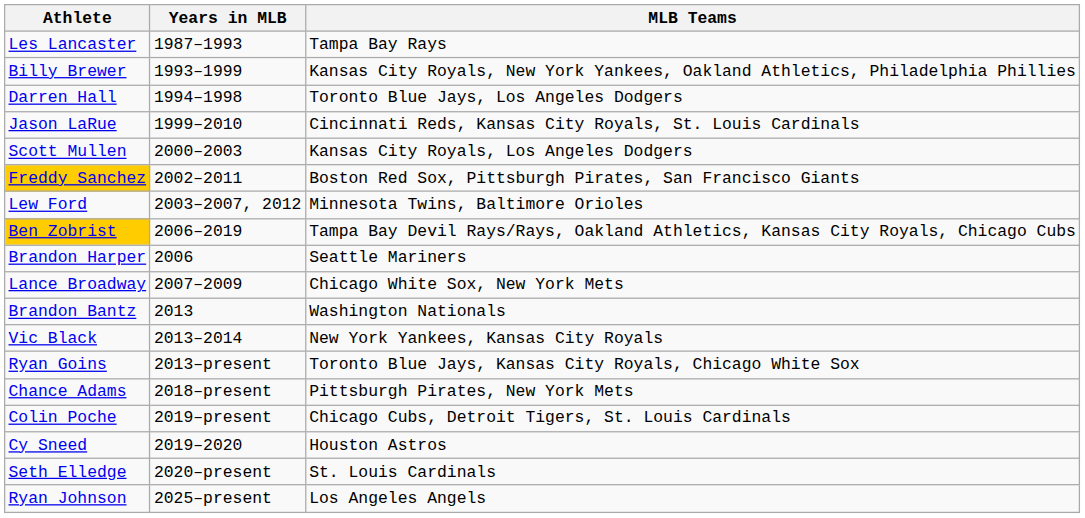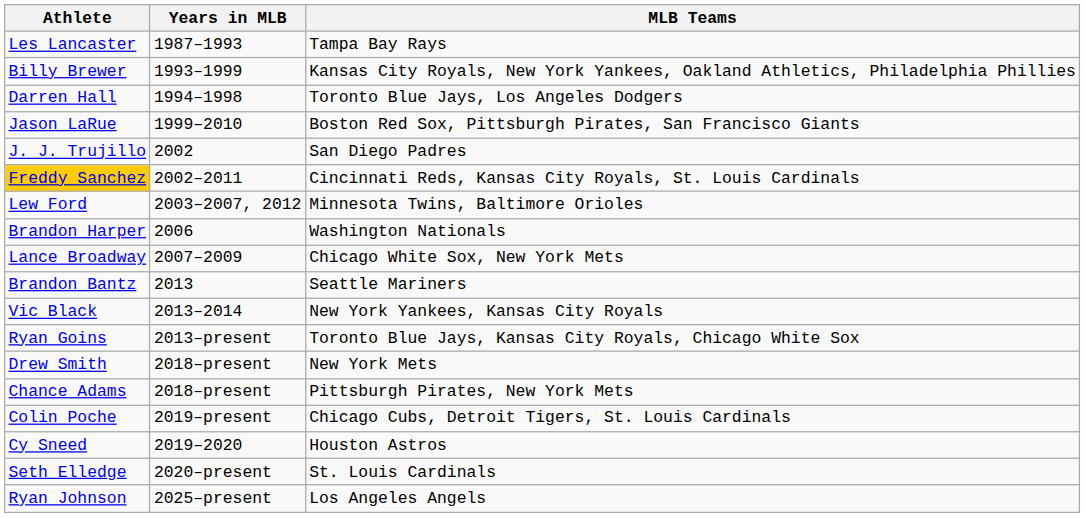 <table class="wikitable">
 <tr>
 <th>Athlete</th>
 <th>Years in MLB</th>
 <th>MLB Teams</th>
 </tr>
 <tr>
 <td><a href='#'>Les Lancaster</a></td>
 <td>1987–1993</td>
 <td>Tampa Bay Rays</td>
 </tr>
 <tr>
 <td><a href='#'>Billy Brewer</a></td>
 <td>1993–1999</td>
 <td>Kansas City Royals, New York Yankees, Oakland Athletics, Philadelphia Phillies</td>
 </tr>
 <tr>
 <td><a href='#'>Darren Hall</a></td>
 <td>1994–1998</td>
 <td>Toronto Blue Jays, Los Angeles Dodgers</td>
 </tr>
 <tr>
 <td><a href='#'>Jason LaRue</a></td>
 <td>1999–2010</td>
-<td>Cincinnati Reds, Kansas City Royals, St. Louis Cardinals</td>
+<td>Boston Red Sox, Pittsburgh Pirates, San Francisco Giants</td>
 </tr>
 <tr>
-<td><a href='#'>Scott Mullen</a></td>
-<td>2000–2003</td>
-<td>Kansas City Royals, Los Angeles Dodgers</td>
+<td><a href='#'>J. J. Trujillo</a></td>
+<td>2002</td>
+<td>San Diego Padres</td>
 </tr>
 <tr>
 <td bgcolor="#FFCC00"><a href='#'>Freddy Sanchez</a></td>
 <td>2002–2011</td>
-<td>Boston Red Sox, Pittsburgh Pirates, San Francisco Giants</td>
+<td>Cincinnati Reds, Kansas City Royals, St. Louis Cardinals</td>
 </tr>
 <tr>
 <td><a href='#'>Lew Ford</a></td>
 <td>2003–2007, 2012</td>
 <td>Minnesota Twins, Baltimore Orioles</td>
 </tr>
 <tr>
-<td bgcolor="#FFCC00"><a href='#'>Ben Zobrist</a></td>
-<td>2006–2019</td>
-<td>Tampa Bay Devil Rays/Rays, Oakland Athletics, Kansas City Royals, Chicago Cubs</td>
-</tr>
-<tr>
 <td><a href='#'>Brandon Harper</a></td>
 <td>2006</td>
-<td>Seattle Mariners</td>
+<td>Washington Nationals</td>
 </tr>
 <tr>
 <td><a href='#'>Lance Broadway</a></td>
 <td>2007–2009</td>
 <td>Chicago White Sox, New York Mets</td>
 </tr>
 <tr>
 <td><a href='#'>Brandon Bantz</a></td>
 <td>2013</td>
-<td>Washington Nationals</td>
+<td>Seattle Mariners</td>
 </tr>
 <tr>
 <td><a href='#'>Vic Black</a></td>
 <td>2013–2014</td>
 <td>New York Yankees, Kansas City Royals</td>
 </tr>
 <tr>
 <td><a href='#'>Ryan Goins</a></td>
 <td>2013–present</td>
 <td>Toronto Blue Jays, Kansas City Royals, Chicago White Sox</td>
+</tr>
+<tr>
+<td><a href='#'>Drew Smith</a></td>
+<td>2018–present</td>
+<td>New York Mets</td>
 </tr>
 <tr>
 <td><a href='#'>Chance Adams</a></td>
 <td>2018–present</td>
 <td>Pittsburgh Pirates, New York Mets</td>
 </tr>
 <tr>
 <td><a href='#'>Colin Poche</a></td>
 <td>2019–present</td>
 <td>Chicago Cubs, Detroit Tigers, St. Louis Cardinals</td>
 </tr>
 <tr>
 <td><a href='#'>Cy Sneed</a></td>
 <td>2019–2020</td>
 <td>Houston Astros</td>
 </tr>
 <tr>
 <td><a href='#'>Seth Elledge</a></td>
 <td>2020–present</td>
 <td>St. Louis Cardinals</td>
 </tr>
 <tr>
 <td><a href='#'>Ryan Johnson</a></td>
 <td>2025–present</td>
 <td>Los Angeles Angels</td>
 </tr>
 </table>
